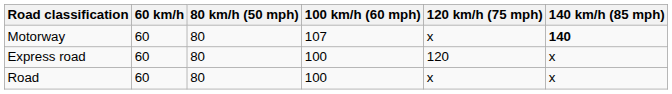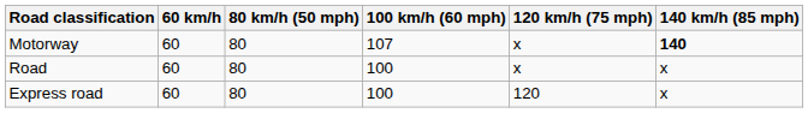 <table class="wikitable">
 <tr>
 <th>Road classification</th>
 <th>60 km/h</th>
 <th>80 km/h (50 mph)</th>
 <th>100 km/h (60 mph)</th>
 <th>120 km/h (75 mph)</th>
 <th>140 km/h (85 mph)</th>
 </tr>
 <tr>
 <td>Motorway</td>
 <td>60</td>
 <td>80</td>
 <td>107</td>
 <td>x</td>
 <td><strong>140</strong></td>
 </tr>
 <tr>
+<td>Road</td>
+<td>60</td>
+<td>80</td>
+<td>100</td>
+<td>x</td>
+<td>x</td>
+</tr>
+<tr>
 <td>Express road</td>
 <td>60</td>
 <td>80</td>
 <td>100</td>
 <td>120</td>
 <td>x</td>
 </tr>
-<tr>
-<td>Road</td>
-<td>60</td>
-<td>80</td>
-<td>100</td>
-<td>x</td>
-<td>x</td>
-</tr>
 </table>
